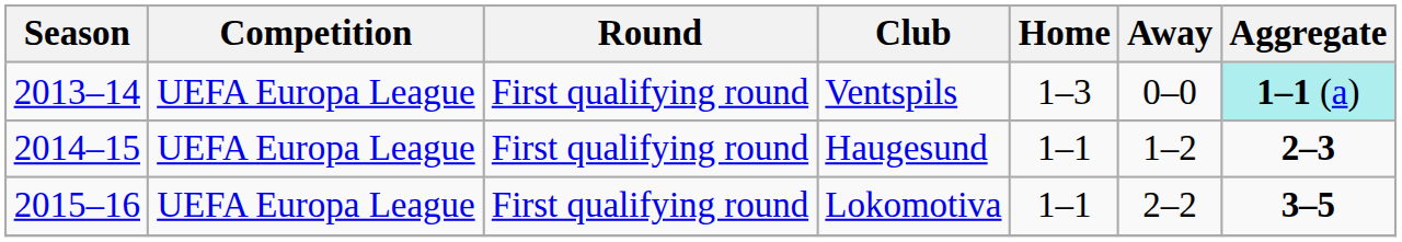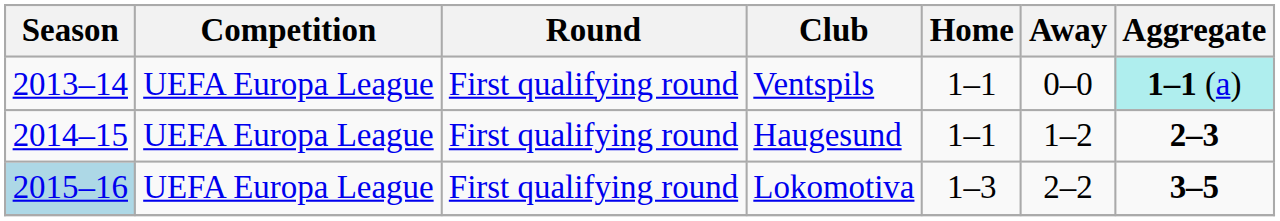 <table class="wikitable">
 <tr>
 <th>Season</th>
 <th>Competition</th>
 <th>Round</th>
 <th>Club</th>
 <th>Home</th>
 <th>Away</th>
 <th>Aggregate</th>
 </tr>
 <tr>
 <td><a href='#'>2013–14</a></td>
 <td><a href='#'>UEFA Europa League</a></td>
 <td><a href='#'>First qualifying round</a></td>
 <td> <a href='#'>Ventspils</a></td>
-<td style="text-align:center;">1–3</td>
+<td style="text-align:center;">1–1</td>
 <td style="text-align:center;">0–0</td>
 <td style="background: paleturquoise; text-align:center;"><strong>1–1</strong> (<a href='#'>a</a>)</td>
 </tr>
 <tr>
 <td><a href='#'>2014–15</a></td>
 <td><a href='#'>UEFA Europa League</a></td>
 <td><a href='#'>First qualifying round</a></td>
 <td> <a href='#'>Haugesund</a></td>
 <td style="text-align:center;">1–1</td>
 <td style="text-align:center;">1–2</td>
 <td style="text-align:center;"><strong>2–3</strong></td>
 </tr>
 <tr>
-<td><a href='#'>2015–16</a></td>
+<td style="background: lightblue;"><a href='#'>2015–16</a></td>
 <td><a href='#'>UEFA Europa League</a></td>
 <td><a href='#'>First qualifying round</a></td>
 <td> <a href='#'>Lokomotiva</a></td>
-<td style="text-align:center;">1–1</td>
+<td style="text-align:center;">1–3</td>
 <td style="text-align:center;">2–2</td>
 <td style="text-align:center;"><strong>3–5</strong></td>
 </tr>
 <tr>
 </tr>
 </table>
